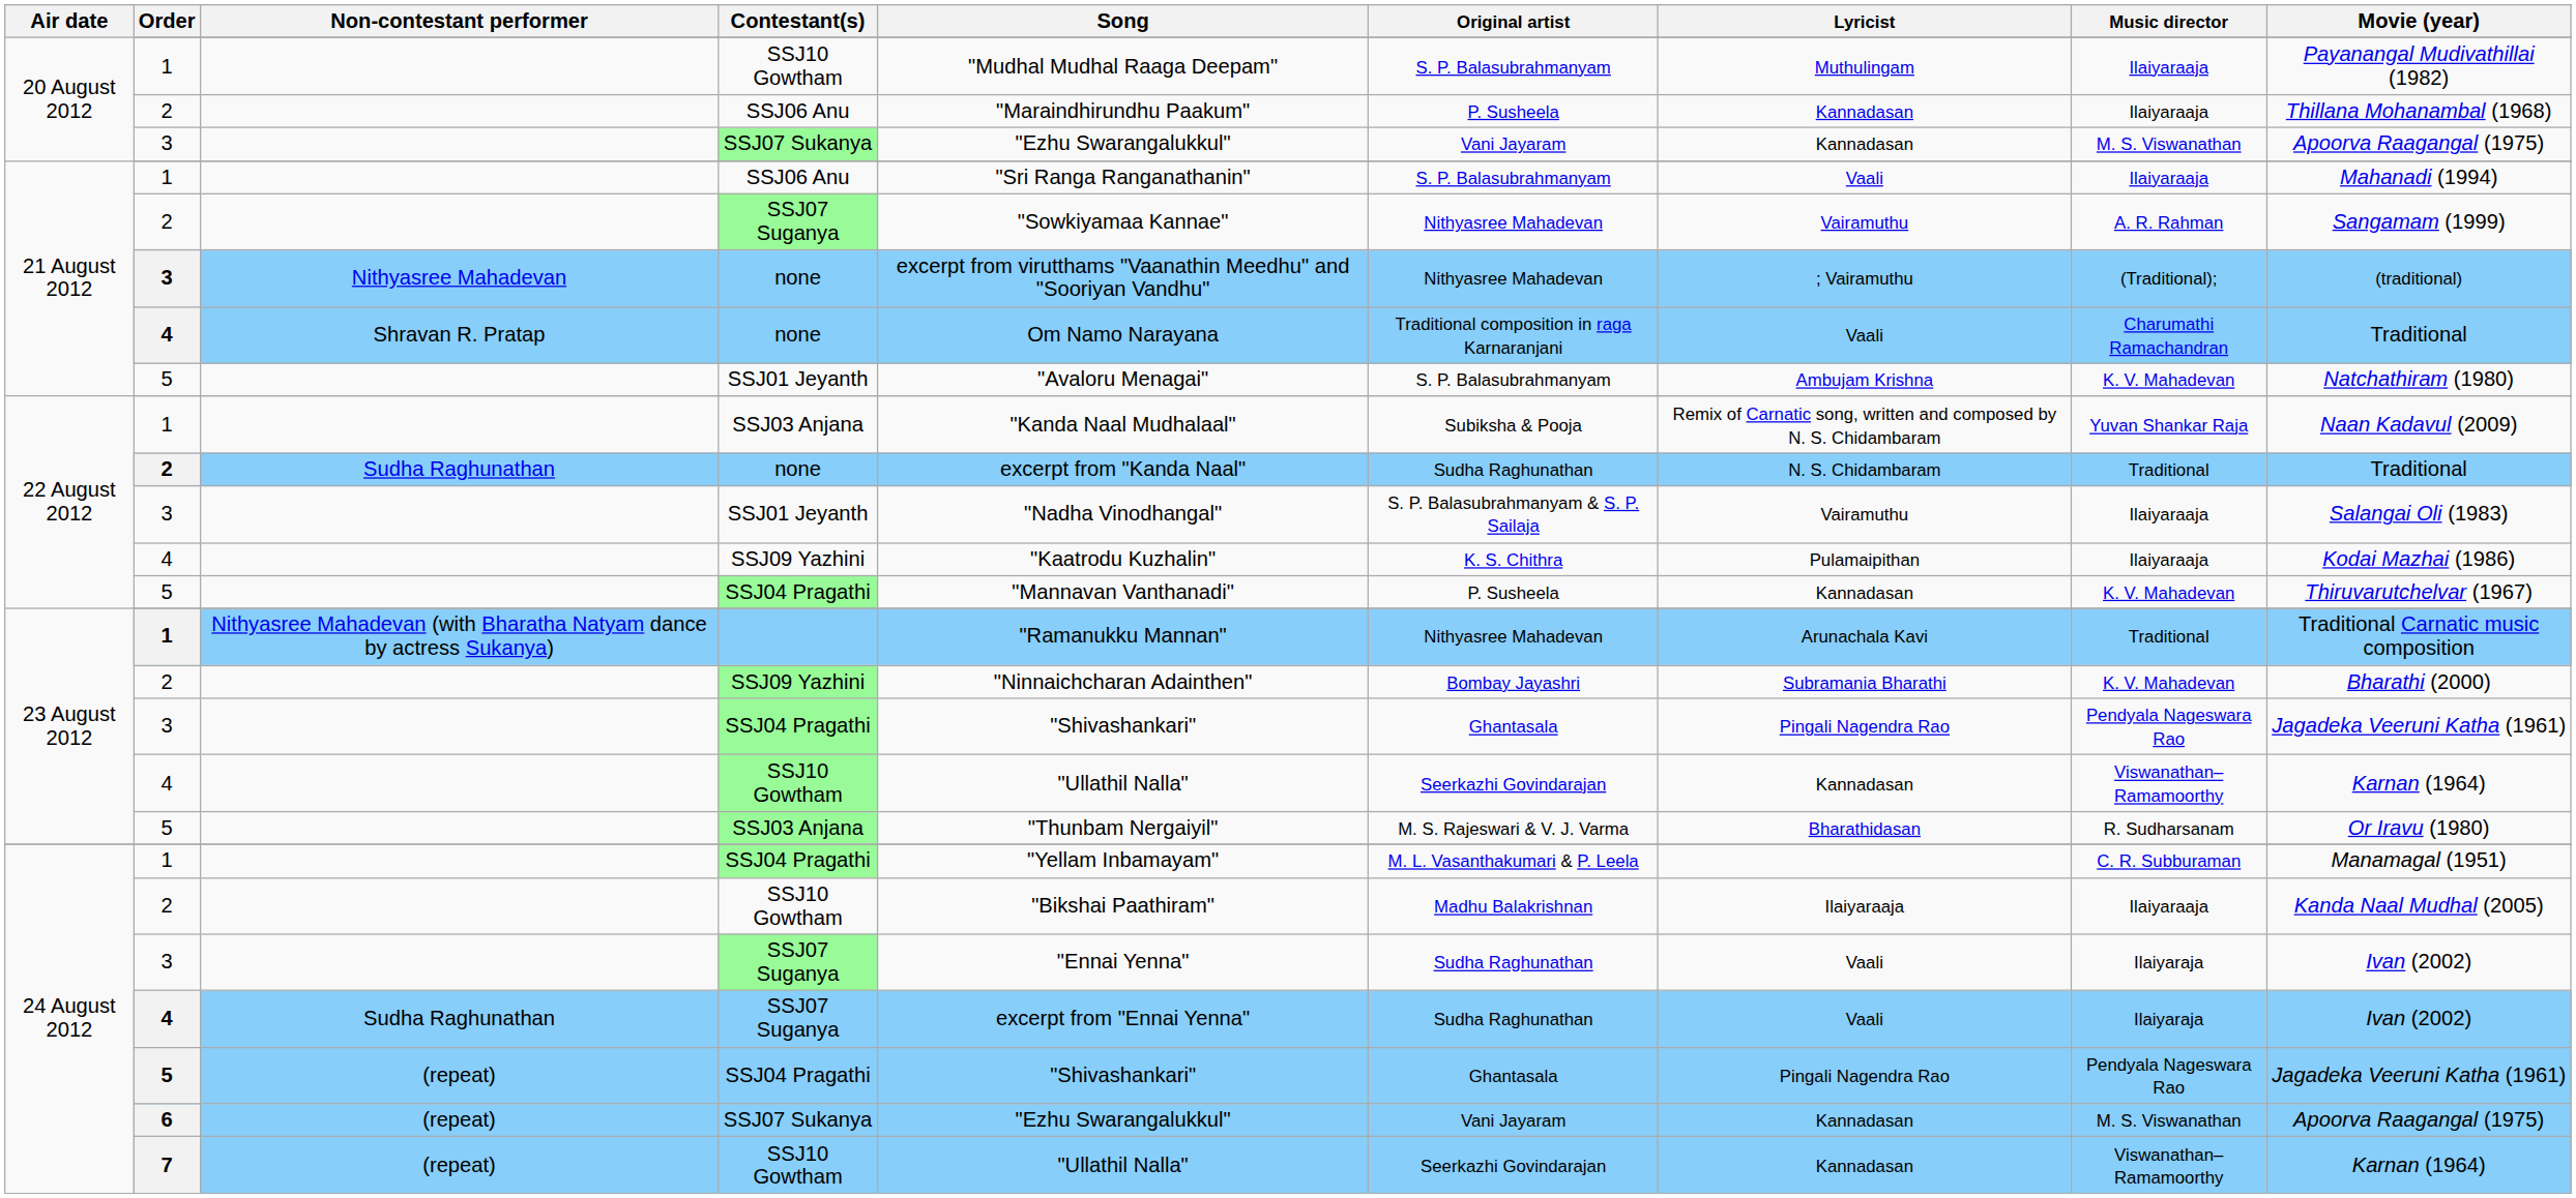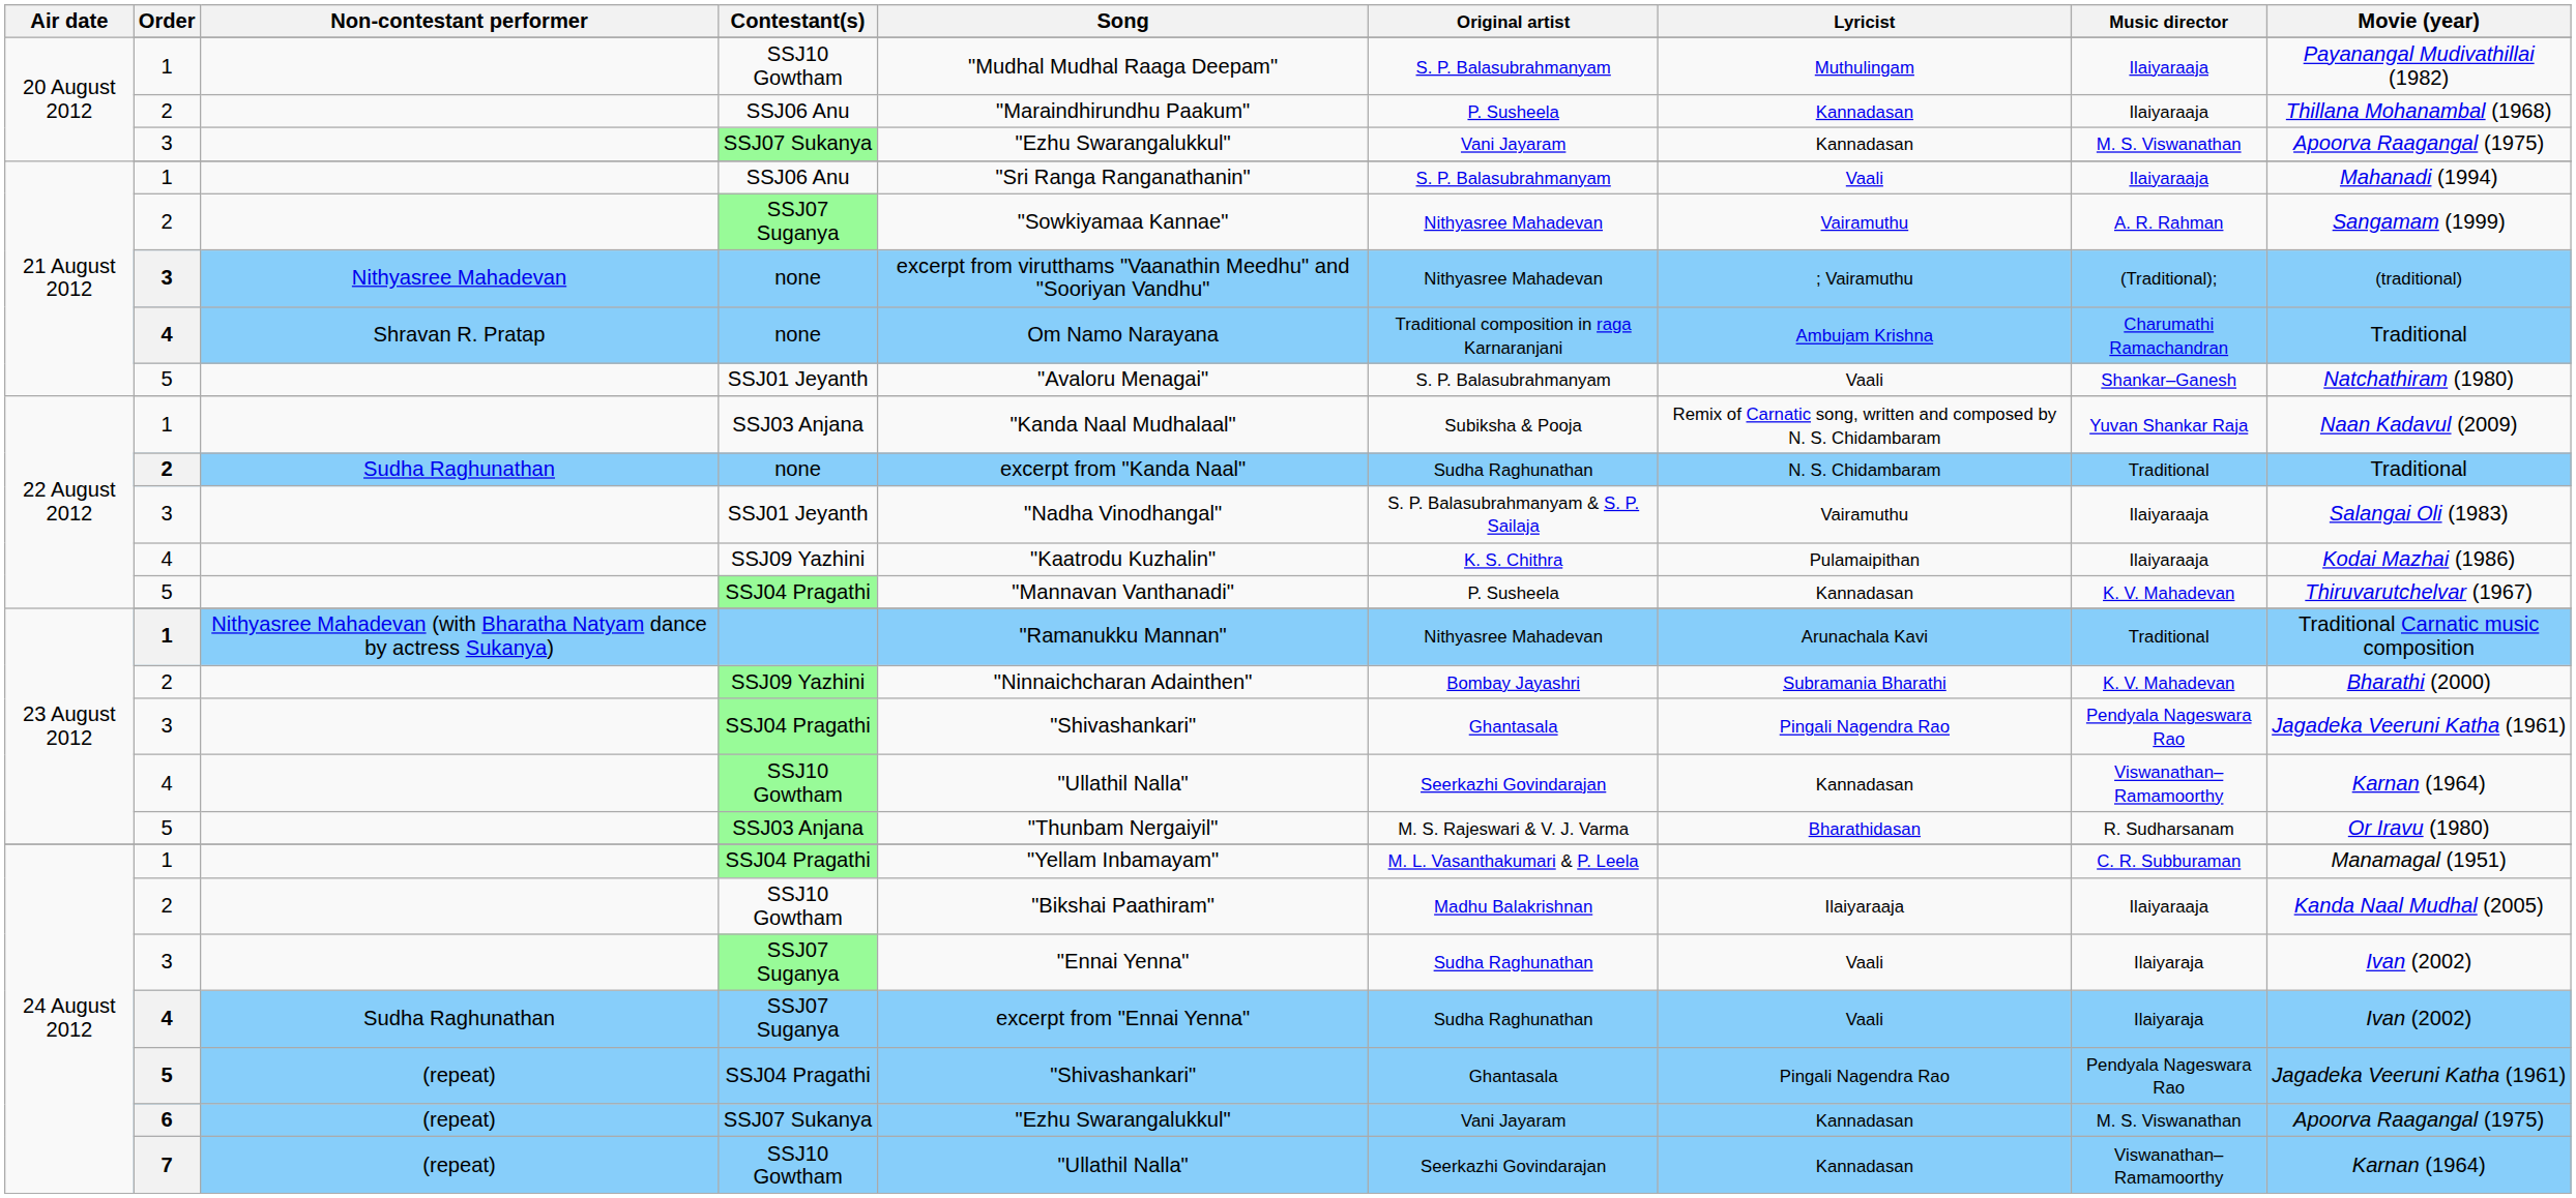 <table class="wikitable sortable sticky-header" style="text-align: center; width: auto;">
 <tr style="background:lightgrey; text-align:center;">
 <th>Air date</th>
 <th>Order</th>
 <th>Non-contestant performer</th>
 <th>Contestant(s)</th>
 <th>Song</th>
 <th><small>Original artist</small></th>
 <th><small>Lyricist </small></th>
 <th><small>Music director</small></th>
 <th>Movie (year)</th>
 </tr>
 <tr>
 <td rowspan=4>20 August 2012</td>
 </tr>
 <tr>
 <td>1</td>
 <td></td>
 <td>SSJ10 Gowtham</td>
 <td>"Mudhal Mudhal Raaga Deepam"</td>
 <td><small><a href='#'>S. P. Balasubrahmanyam</a></small></td>
 <td><small><a href='#'>Muthulingam</a></small></td>
 <td><small><a href='#'>Ilaiyaraaja</a></small></td>
 <td><em><a href='#'>Payanangal Mudivathillai</a></em> (1982)</td>
 </tr>
 <tr>
 <td>2</td>
 <td></td>
 <td>SSJ06 Anu</td>
 <td>"Maraindhirundhu Paakum"</td>
 <td><small><a href='#'>P. Susheela</a></small></td>
 <td><small><a href='#'>Kannadasan</a> </small></td>
 <td><small>Ilaiyaraaja</small></td>
 <td><a href='#'><em>Thillana Mohanambal</em></a> (1968)</td>
 </tr>
 <tr>
 <td>3</td>
 <td></td>
 <td style="background:palegreen">SSJ07 Sukanya</td>
 <td>"Ezhu Swarangalukkul"</td>
 <td><small><a href='#'>Vani Jayaram</a></small></td>
 <td><small>Kannadasan </small></td>
 <td><small><a href='#'>M. S. Viswanathan</a></small></td>
 <td><a href='#'><em>Apoorva Raagangal</em></a> (1975)</td>
 </tr>
 <tr>
 <td rowspan=6>21 August 2012</td>
 </tr>
 <tr>
 <td>1</td>
 <td></td>
 <td>SSJ06 Anu</td>
 <td>"Sri Ranga Ranganathanin"</td>
 <td><small><a href='#'>S. P. Balasubrahmanyam</a></small></td>
 <td><small><a href='#'>Vaali</a></small></td>
 <td><small><a href='#'>Ilaiyaraaja</a></small></td>
 <td><a href='#'><em>Mahanadi</em></a> (1994)</td>
 </tr>
 <tr>
 <td>2</td>
 <td></td>
 <td style="background:palegreen">SSJ07 Suganya</td>
 <td>"Sowkiyamaa Kannae"</td>
 <td><small><a href='#'>Nithyasree Mahadevan</a></small></td>
 <td><small><a href='#'>Vairamuthu</a> </small></td>
 <td><small><a href='#'>A. R. Rahman</a></small></td>
 <td><a href='#'><em>Sangamam</em></a> (1999)</td>
 </tr>
 <tr style="background:lightskyblue">
 <th scope="row">3</th>
 <td><a href='#'>Nithyasree Mahadevan</a></td>
 <td>none </td>
 <td>excerpt from virutthams "Vaanathin Meedhu" and "Sooriyan Vandhu"</td>
 <td><small>Nithyasree Mahadevan</small></td>
 <td><small>; Vairamuthu</small></td>
 <td><small>(Traditional); </small></td>
 <td> <small>(traditional)</small></td>
 </tr>
 <tr style="background:lightskyblue">
 <th scope="row">4</th>
 <td>Shravan R. Pratap</td>
 <td>none </td>
 <td>Om Namo Narayana</td>
 <td><small>Traditional composition in <a href='#'>raga</a> Karnaranjani </small></td>
-<td><small>Vaali</small></td>
+<td><small> <a href='#'>Ambujam Krishna</a></small></td>
 <td><small><a href='#'>Charumathi Ramachandran</a></small></td>
 <td>Traditional</td>
 </tr>
 <tr>
 <td>5</td>
 <td></td>
 <td>SSJ01 Jeyanth</td>
 <td>"Avaloru Menagai"</td>
 <td><small>S. P. Balasubrahmanyam</small></td>
-<td><small> <a href='#'>Ambujam Krishna</a></small></td>
-<td><small><a href='#'>K. V. Mahadevan</a></small></td>
+<td><small>Vaali</small></td>
+<td><small><a href='#'>Shankar–Ganesh</a></small></td>
 <td><em><a href='#'>Natchathiram</a></em> (1980)</td>
 </tr>
 <tr>
 <td rowspan=6>22 August 2012</td>
 </tr>
 <tr>
 <td>1</td>
 <td></td>
 <td>SSJ03 Anjana</td>
 <td>"Kanda Naal Mudhalaal"</td>
 <td><small>Subiksha & Pooja</small></td>
 <td><small>Remix of <a href='#'>Carnatic</a> song, written and composed by N. S. Chidambaram</small></td>
 <td><small><a href='#'>Yuvan Shankar Raja</a></small></td>
 <td><a href='#'><em>Naan Kadavul</em></a> (2009)</td>
 </tr>
 <tr style="background:lightskyblue">
 <th scope="row">2</th>
 <td><a href='#'>Sudha Raghunathan</a></td>
 <td>none </td>
 <td>excerpt from "Kanda Naal"</td>
 <td><small>Sudha Raghunathan</small></td>
 <td><small> N. S. Chidambaram</small></td>
 <td><small>Traditional</small></td>
 <td>Traditional</td>
 </tr>
 <tr>
 <td>3</td>
 <td></td>
 <td>SSJ01 Jeyanth</td>
 <td>"Nadha Vinodhangal"</td>
 <td><small>S. P. Balasubrahmanyam & <a href='#'>S. P. Sailaja</a></small></td>
 <td><small>Vairamuthu </small></td>
 <td><small>Ilaiyaraaja</small></td>
 <td><a href='#'><em>Salangai Oli</em></a> (1983)</td>
 </tr>
 <tr>
 <td>4</td>
 <td></td>
 <td>SSJ09 Yazhini</td>
 <td>"Kaatrodu Kuzhalin"</td>
 <td><small><a href='#'>K. S. Chithra</a></small></td>
 <td><small>Pulamaipithan</small></td>
 <td><small>Ilaiyaraaja</small></td>
 <td><em><a href='#'>Kodai Mazhai</a></em> (1986)</td>
 </tr>
 <tr>
 <td>5</td>
 <td></td>
 <td style="background:palegreen">SSJ04 Pragathi</td>
 <td>"Mannavan Vanthanadi"</td>
 <td><small>P. Susheela</small></td>
 <td><small>Kannadasan</small></td>
 <td><small><a href='#'>K. V. Mahadevan</a></small></td>
 <td><em><a href='#'>Thiruvarutchelvar</a></em> (1967)</td>
 </tr>
 <tr>
 <td rowspan=6>23 August 2012</td>
 </tr>
 <tr style="background:lightskyblue">
 <th scope="row">1</th>
 <td><a href='#'>Nithyasree Mahadevan</a> (with <a href='#'>Bharatha Natyam</a> dance by actress <a href='#'>Sukanya</a>)</td>
 <td></td>
 <td>"Ramanukku Mannan"</td>
 <td><small>Nithyasree Mahadevan</small></td>
 <td><small>Arunachala Kavi</small></td>
 <td><small>Traditional</small></td>
 <td>Traditional <a href='#'>Carnatic music</a> composition</td>
 </tr>
 <tr>
 <td>2</td>
 <td></td>
 <td style="background:palegreen">SSJ09 Yazhini</td>
 <td>"Ninnaichcharan Adainthen"</td>
 <td><small><a href='#'>Bombay Jayashri</a></small></td>
 <td><small><a href='#'>Subramania Bharathi</a></small></td>
 <td><small><a href='#'>K. V. Mahadevan</a></small></td>
 <td><a href='#'><em>Bharathi</em></a> (2000)</td>
 </tr>
 <tr>
 <td>3</td>
 <td></td>
 <td style="background:palegreen">SSJ04 Pragathi</td>
 <td>"Shivashankari"</td>
 <td><small><a href='#'>Ghantasala</a></small></td>
 <td><small><a href='#'>Pingali Nagendra Rao</a></small></td>
 <td><small><a href='#'>Pendyala Nageswara Rao</a></small></td>
 <td><em><a href='#'>Jagadeka Veeruni Katha</a></em> (1961)</td>
 </tr>
 <tr>
 <td>4</td>
 <td></td>
 <td style="background:palegreen">SSJ10 Gowtham</td>
 <td>"Ullathil Nalla"</td>
 <td><small><a href='#'>Seerkazhi Govindarajan</a></small></td>
 <td><small>Kannadasan</small></td>
 <td><small><a href='#'>Viswanathan–Ramamoorthy</a></small></td>
 <td><a href='#'><em>Karnan</em></a> (1964)</td>
 </tr>
 <tr>
 <td>5</td>
 <td></td>
 <td style="background:palegreen">SSJ03 Anjana</td>
 <td>"Thunbam Nergaiyil"</td>
 <td><small>M. S. Rajeswari & V. J. Varma</small></td>
 <td><small><a href='#'>Bharathidasan</a></small></td>
 <td><small>R. Sudharsanam</small></td>
 <td><em><a href='#'>Or Iravu</a></em> (1980)</td>
 </tr>
 <tr>
 </tr>
 <tr>
 <td rowspan=8>24 August 2012</td>
 </tr>
 <tr>
 <td>1</td>
 <td></td>
 <td style="background:palegreen">SSJ04 Pragathi</td>
 <td>"Yellam Inbamayam"</td>
 <td><small><a href='#'>M. L. Vasanthakumari</a> & <a href='#'>P. Leela</a></small></td>
 <td><small></small></td>
 <td><small><a href='#'>C. R. Subburaman</a></small></td>
 <td><em>Manamagal</em> (1951)</td>
 </tr>
 <tr>
 <td>2</td>
 <td></td>
 <td>SSJ10 Gowtham</td>
 <td>"Bikshai Paathiram"</td>
 <td><small><a href='#'>Madhu Balakrishnan</a></small></td>
 <td><small>Ilaiyaraaja</small></td>
 <td><small>Ilaiyaraaja</small></td>
 <td><em><a href='#'>Kanda Naal Mudhal</a></em> (2005)</td>
 </tr>
 <tr>
 <td>3</td>
 <td></td>
 <td style="background:palegreen">SSJ07 Suganya</td>
 <td>"Ennai Yenna"</td>
 <td><small><a href='#'>Sudha Raghunathan</a></small></td>
 <td><small>Vaali </small></td>
 <td><small>Ilaiyaraja</small></td>
 <td><a href='#'><em>Ivan</em></a> (2002)</td>
 </tr>
 <tr style="background:lightskyblue">
 <th scope="row">4</th>
 <td>Sudha Raghunathan</td>
 <td>SSJ07 Suganya</td>
 <td>excerpt from "Ennai Yenna"</td>
 <td><small>Sudha Raghunathan</small></td>
 <td><small>Vaali </small></td>
 <td><small>Ilaiyaraja</small></td>
 <td><em>Ivan</em> (2002)</td>
 </tr>
 <tr style="background:lightskyblue">
 <th scope="row">5</th>
 <td>(repeat)</td>
 <td>SSJ04 Pragathi</td>
 <td>"Shivashankari"</td>
 <td><small>Ghantasala</small></td>
 <td><small>Pingali Nagendra Rao</small></td>
 <td><small>Pendyala Nageswara Rao</small></td>
 <td><em>Jagadeka Veeruni Katha</em> (1961)</td>
 </tr>
 <tr style="background:lightskyblue">
 <th scope="row">6</th>
 <td>(repeat)</td>
 <td>SSJ07 Sukanya</td>
 <td>"Ezhu Swarangalukkul"</td>
 <td><small>Vani Jayaram</small></td>
 <td><small>Kannadasan </small></td>
 <td><small>M. S. Viswanathan</small></td>
 <td><em>Apoorva Raagangal</em> (1975)</td>
 </tr>
 <tr style="background:lightskyblue">
 <th scope="row">7</th>
 <td>(repeat)</td>
 <td>SSJ10 Gowtham</td>
 <td>"Ullathil Nalla"</td>
 <td><small>Seerkazhi Govindarajan</small></td>
 <td><small>Kannadasan</small></td>
 <td><small>Viswanathan–Ramamoorthy</small></td>
 <td><em>Karnan</em> (1964)</td>
 </tr>
 <tr>
 </tr>
 </table>
